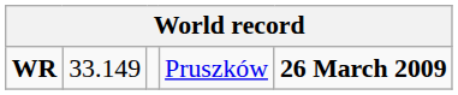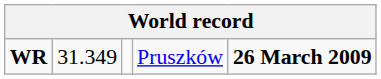 <table class="wikitable">
 <tr>
 <th colspan=5>World record</th>
 </tr>
 <tr>
 <td><strong>WR</strong></td>
-<td>33.149</td>
+<td>31.349</td>
 <td></td>
 <td><a href='#'>Pruszków</a> </td>
 <td><strong>26 March 2009</strong></td>
 </tr>
 </table>
